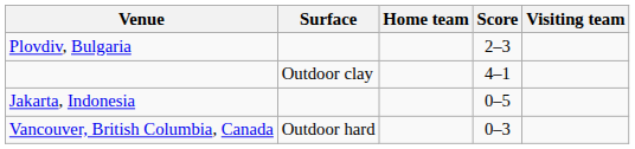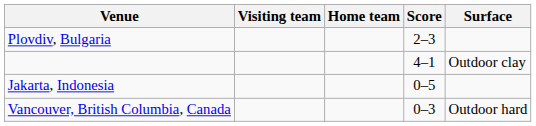 <table class=wikitable style="border:1px solid #AAAAAA;">
 <tr>
 <th>Venue</th>
-<th>Surface</th>
+<th>Visiting team</th>
 <th>Home team</th>
 <th>Score</th>
-<th>Visiting team</th>
+<th>Surface</th>
 </tr>
 <tr>
 <td><a href='#'>Plovdiv</a>, <a href='#'>Bulgaria</a></td>
-<td></td>
+<td><strong></strong></td>
 <td></td>
 <td align="center">2–3</td>
-<td><strong></strong></td>
+<td></td>
 </tr>
 <tr>
 <td></td>
-<td>Outdoor clay</td>
+<td></td>
 <td></td>
 <td align="center">4–1</td>
+<td>Outdoor clay</td>
+</tr>
+<tr>
+<td><a href='#'>Jakarta</a>, <a href='#'>Indonesia</a></td>
+<td><strong></strong></td>
+<td></td>
+<td align="center">0–5</td>
 <td></td>
 </tr>
 <tr>
-<td><a href='#'>Jakarta</a>, <a href='#'>Indonesia</a></td>
+<td><a href='#'>Vancouver, British Columbia</a>, <a href='#'>Canada</a></td>
 <td></td>
 <td></td>
-<td align="center">0–5</td>
-<td><strong></strong></td>
-</tr>
-<tr>
-<td><a href='#'>Vancouver, British Columbia</a>, <a href='#'>Canada</a></td>
+<td align="center">0–3</td>
 <td>Outdoor hard</td>
-<td></td>
-<td align="center">0–3</td>
-<td></td>
 </tr>
 </table>
